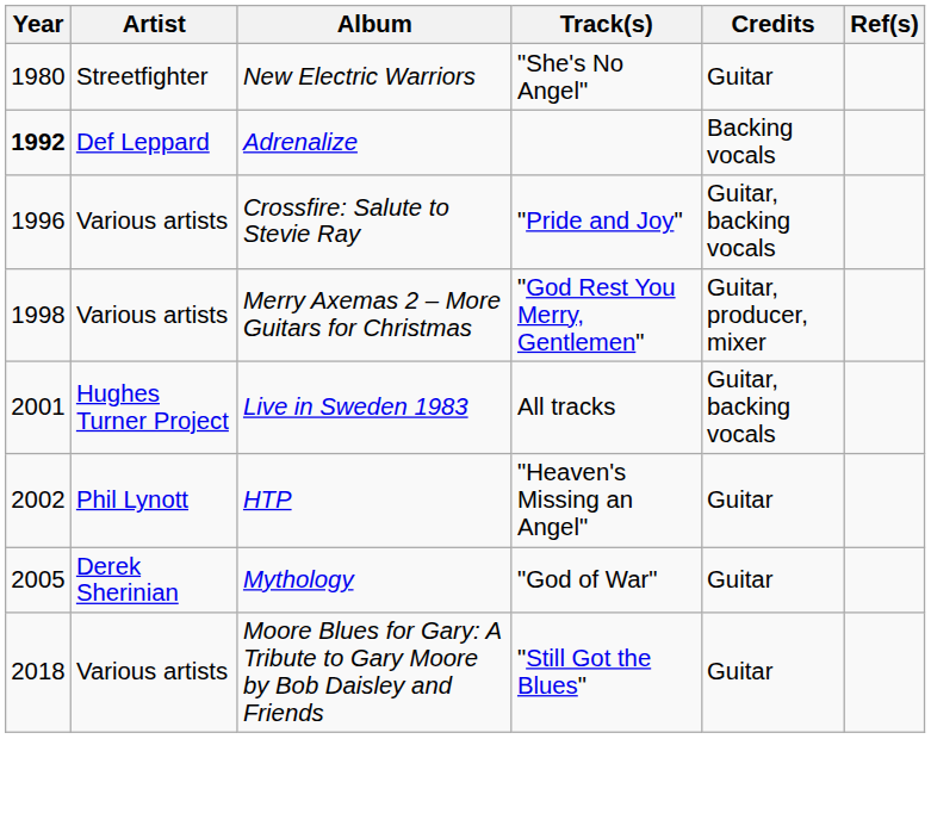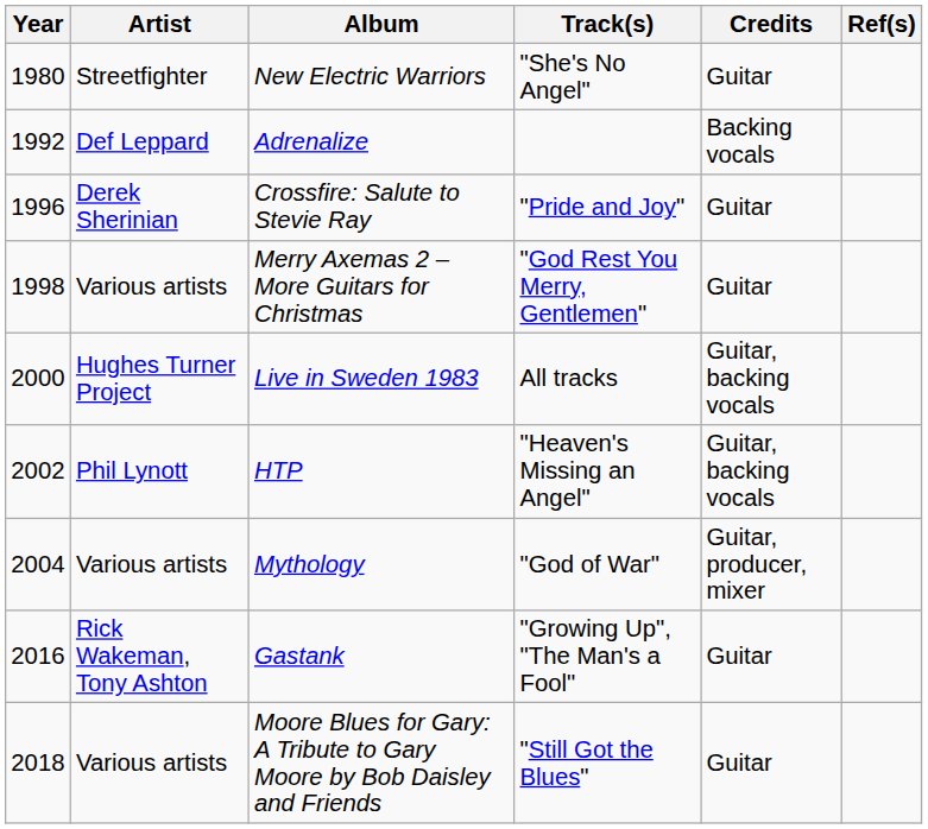 <table class="wikitable sortable">
 <tr>
 <th>Year</th>
 <th>Artist</th>
 <th>Album</th>
 <th>Track(s)</th>
 <th>Credits</th>
 <th>Ref(s)</th>
 </tr>
 <tr>
 <td>1980</td>
 <td>Streetfighter</td>
 <td><em>New Electric Warriors</em></td>
 <td>"She's No Angel"</td>
 <td>Guitar</td>
 <td></td>
 </tr>
 <tr>
-<td><strong>1992</strong></td>
+<td>1992</td>
 <td><a href='#'>Def Leppard</a></td>
 <td><em><a href='#'>Adrenalize</a></em></td>
 <td></td>
 <td>Backing vocals</td>
 <td></td>
 </tr>
 <tr>
 <td>1996</td>
-<td>Various artists</td>
+<td><a href='#'>Derek Sherinian</a></td>
 <td><em>Crossfire: Salute to Stevie Ray</em></td>
 <td>"<a href='#'>Pride and Joy</a>"</td>
-<td>Guitar, backing vocals</td>
+<td>Guitar</td>
 <td></td>
 </tr>
 <tr>
 <td>1998</td>
 <td>Various artists</td>
 <td><em>Merry Axemas 2 – More Guitars for Christmas</em></td>
 <td>"<a href='#'>God Rest You Merry, Gentlemen</a>"</td>
-<td>Guitar, producer, mixer</td>
+<td>Guitar</td>
 <td></td>
 </tr>
 <tr>
-<td>2001</td>
+<td>2000</td>
 <td><a href='#'>Hughes Turner Project</a></td>
 <td><em><a href='#'>Live in Sweden 1983</a></em></td>
 <td>All tracks</td>
 <td>Guitar, backing vocals</td>
 <td></td>
 </tr>
 <tr>
 <td>2002</td>
 <td><a href='#'>Phil Lynott</a></td>
 <td><em><a href='#'>HTP</a></em></td>
 <td>"Heaven's Missing an Angel"</td>
-<td>Guitar</td>
+<td>Guitar, backing vocals</td>
 <td></td>
 </tr>
 <tr>
-<td>2005</td>
-<td><a href='#'>Derek Sherinian</a></td>
+<td>2004</td>
+<td>Various artists</td>
 <td><em><a href='#'>Mythology</a></em></td>
 <td>"God of War"</td>
+<td>Guitar, producer, mixer</td>
+<td></td>
+</tr>
+<tr>
+<td>2016</td>
+<td><a href='#'>Rick Wakeman</a>, <a href='#'>Tony Ashton</a></td>
+<td><em><a href='#'>Gastank</a></em></td>
+<td>"Growing Up", "The Man's a Fool"</td>
 <td>Guitar</td>
 <td></td>
 </tr>
 <tr>
 <td>2018</td>
 <td>Various artists</td>
 <td><em>Moore Blues for Gary: A Tribute to Gary Moore by Bob Daisley and Friends</em></td>
 <td>"<a href='#'>Still Got the Blues</a>"</td>
 <td>Guitar</td>
 <td></td>
 </tr>
 </table>
